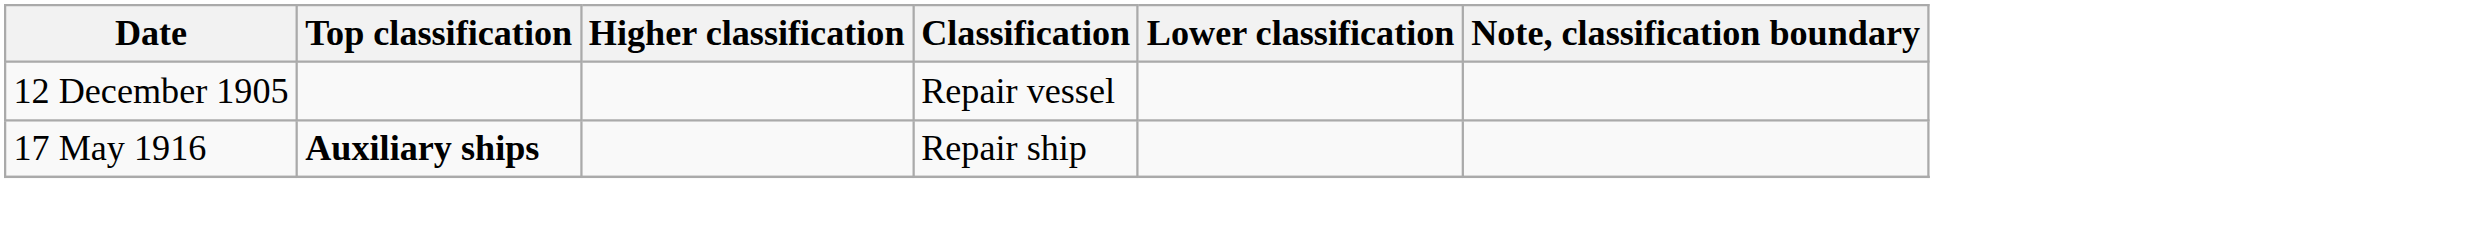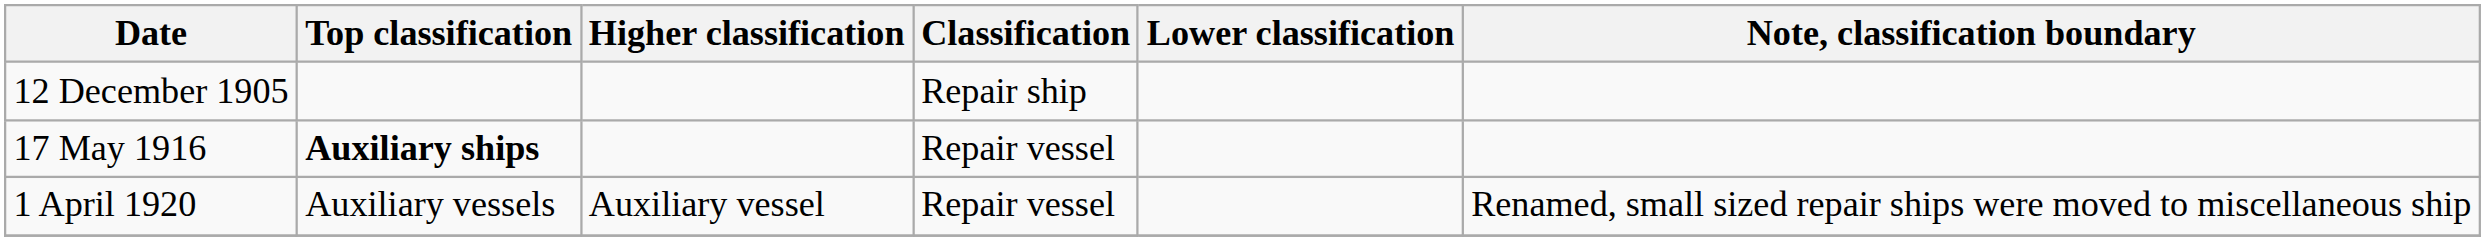 <table class="wikitable">
 <tr>
 <th>Date</th>
 <th>Top classification</th>
 <th>Higher classification</th>
 <th>Classification</th>
 <th>Lower classification</th>
 <th>Note, classification boundary</th>
 </tr>
 <tr>
 <td>12 December 1905</td>
 <td></td>
 <td></td>
-<td>Repair vessel</td>
+<td>Repair ship</td>
 <td></td>
 <td></td>
 </tr>
 <tr>
 <td>17 May 1916</td>
 <td><strong>Auxiliary ships</strong></td>
 <td></td>
-<td>Repair ship</td>
+<td>Repair vessel</td>
 <td></td>
 <td></td>
 </tr>
 <tr>
+<td>1 April 1920</td>
+<td>Auxiliary vessels</td>
+<td>Auxiliary vessel</td>
+<td>Repair vessel</td>
+<td></td>
+<td>Renamed, small sized repair ships were moved to miscellaneous ship</td>
+</tr>
+<tr>
 </tr>
 </table>
